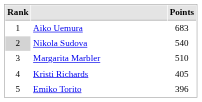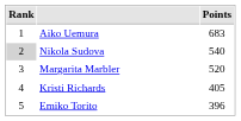 <table cellspacing="1" cellpadding="3" style="border:1px solid #AAAAAA;font-size:86%">
 <tr bgcolor="#E4E4E4">
 <th style="border-bottom:1px solid #AAAAAA" width=10>Rank</th>
 <th style="border-bottom:1px solid #AAAAAA" width=200></th>
 <th style="border-bottom:1px solid #AAAAAA" width=20>Points</th>
 </tr>
 <tr>
 <td align="center">1</td>
 <td> <a href='#'>Aiko Uemura</a></td>
 <td align=center>683</td>
 </tr>
 <tr>
 <td align="center" style="background: lightgrey;">2</td>
 <td> <a href='#'>Nikola Sudova</a></td>
 <td align=center>540</td>
 </tr>
 <tr>
 <td align="center">3</td>
 <td> <a href='#'>Margarita Marbler</a></td>
-<td align=center>510</td>
+<td align=center>520</td>
 </tr>
 <tr>
 <td align="center">4</td>
 <td> <a href='#'>Kristi Richards</a></td>
 <td align=center>405</td>
 </tr>
 <tr>
 <td align="center">5</td>
 <td> <a href='#'>Emiko Torito</a></td>
 <td align=center>396</td>
 </tr>
 </table>
